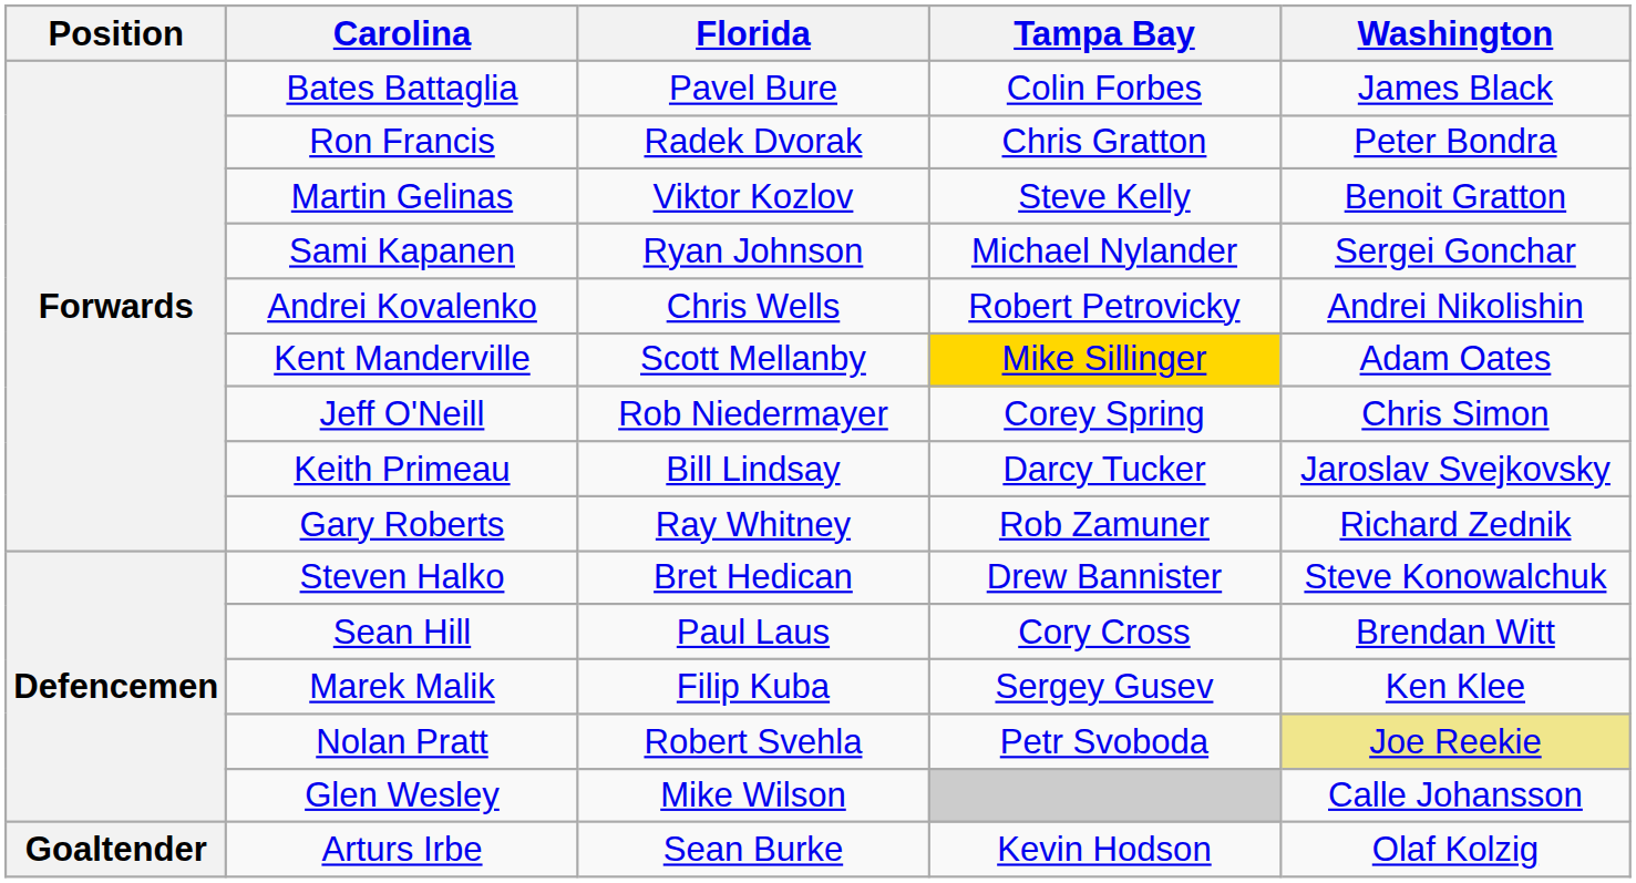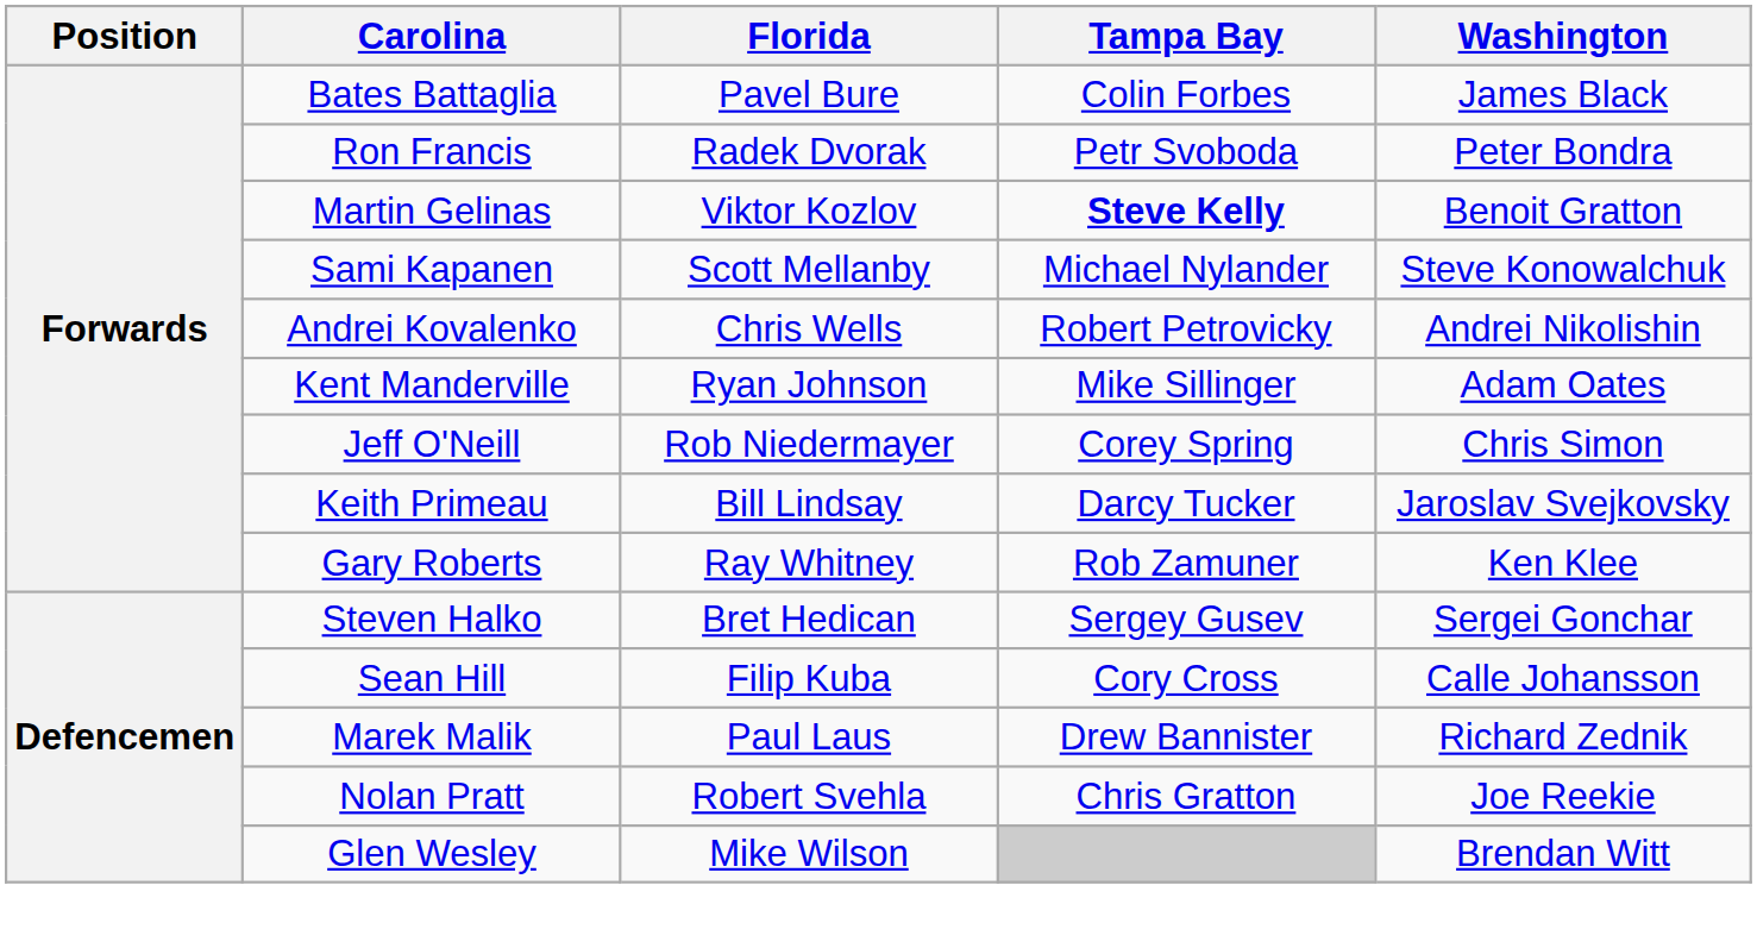 <table class="wikitable" style="font-size:90%;text-align:center;">
 <tr>
 <th scope=col>Position</th>
 <th scope=col width="140"><a href='#'>Carolina</a></th>
 <th scope=col width="140"><a href='#'>Florida</a></th>
 <th scope=col width="140"><a href='#'>Tampa Bay</a></th>
 <th scope=col width="140"><a href='#'>Washington</a></th>
 </tr>
 <tr>
 <th scope="row" rowspan="9">Forwards</th>
 <td><a href='#'>Bates Battaglia</a></td>
 <td><a href='#'>Pavel Bure</a></td>
 <td><a href='#'>Colin Forbes</a></td>
 <td><a href='#'>James Black</a></td>
 </tr>
 <tr>
 <td><a href='#'>Ron Francis</a></td>
 <td><a href='#'>Radek Dvorak</a></td>
-<td><a href='#'>Chris Gratton</a></td>
+<td><a href='#'>Petr Svoboda</a></td>
 <td><a href='#'>Peter Bondra</a></td>
 </tr>
 <tr>
 <td><a href='#'>Martin Gelinas</a></td>
 <td><a href='#'>Viktor Kozlov</a></td>
-<td><a href='#'>Steve Kelly</a></td>
+<td><strong><a href='#'>Steve Kelly</a></strong></td>
 <td><a href='#'>Benoit Gratton</a></td>
 </tr>
 <tr>
 <td><a href='#'>Sami Kapanen</a></td>
-<td><a href='#'>Ryan Johnson</a></td>
+<td><a href='#'>Scott Mellanby</a></td>
 <td><a href='#'>Michael Nylander</a></td>
-<td><a href='#'>Sergei Gonchar</a></td>
+<td><a href='#'>Steve Konowalchuk</a></td>
 </tr>
 <tr>
 <td><a href='#'>Andrei Kovalenko</a></td>
 <td><a href='#'>Chris Wells</a></td>
 <td><a href='#'>Robert Petrovicky</a></td>
 <td><a href='#'>Andrei Nikolishin</a></td>
 </tr>
 <tr>
 <td><a href='#'>Kent Manderville</a></td>
-<td><a href='#'>Scott Mellanby</a></td>
-<td style="background: gold;"><a href='#'>Mike Sillinger</a></td>
+<td><a href='#'>Ryan Johnson</a></td>
+<td><a href='#'>Mike Sillinger</a></td>
 <td><a href='#'>Adam Oates</a></td>
 </tr>
 <tr>
 <td><a href='#'>Jeff O'Neill</a></td>
 <td><a href='#'>Rob Niedermayer</a></td>
 <td><a href='#'>Corey Spring</a></td>
 <td><a href='#'>Chris Simon</a></td>
 </tr>
 <tr>
 <td><a href='#'>Keith Primeau</a></td>
 <td><a href='#'>Bill Lindsay</a></td>
 <td><a href='#'>Darcy Tucker</a></td>
 <td><a href='#'>Jaroslav Svejkovsky</a></td>
 </tr>
 <tr>
 <td><a href='#'>Gary Roberts</a></td>
 <td><a href='#'>Ray Whitney</a></td>
 <td><a href='#'>Rob Zamuner</a></td>
-<td><a href='#'>Richard Zednik</a></td>
+<td><a href='#'>Ken Klee</a></td>
 </tr>
 <tr>
 <th scope="row" rowspan="5">Defencemen</th>
 <td><a href='#'>Steven Halko</a></td>
 <td><a href='#'>Bret Hedican</a></td>
-<td><a href='#'>Drew Bannister</a></td>
-<td><a href='#'>Steve Konowalchuk</a></td>
+<td><a href='#'>Sergey Gusev</a></td>
+<td><a href='#'>Sergei Gonchar</a></td>
 </tr>
 <tr>
 <td><a href='#'>Sean Hill</a></td>
-<td><a href='#'>Paul Laus</a></td>
+<td><a href='#'>Filip Kuba</a></td>
 <td><a href='#'>Cory Cross</a></td>
-<td><a href='#'>Brendan Witt</a></td>
+<td><a href='#'>Calle Johansson</a></td>
 </tr>
 <tr>
 <td><a href='#'>Marek Malik</a></td>
-<td><a href='#'>Filip Kuba</a></td>
-<td><a href='#'>Sergey Gusev</a></td>
-<td><a href='#'>Ken Klee</a></td>
+<td><a href='#'>Paul Laus</a></td>
+<td><a href='#'>Drew Bannister</a></td>
+<td><a href='#'>Richard Zednik</a></td>
 </tr>
 <tr>
 <td><a href='#'>Nolan Pratt</a></td>
 <td><a href='#'>Robert Svehla</a></td>
-<td><a href='#'>Petr Svoboda</a></td>
-<td style="background: khaki;"><a href='#'>Joe Reekie</a></td>
+<td><a href='#'>Chris Gratton</a></td>
+<td><a href='#'>Joe Reekie</a></td>
 </tr>
 <tr>
 <td><a href='#'>Glen Wesley</a></td>
 <td><a href='#'>Mike Wilson</a></td>
 <td style="background-color:#CCCCCC"></td>
-<td><a href='#'>Calle Johansson</a></td>
-</tr>
-<tr>
-<th scope="row">Goaltender</th>
-<td><a href='#'>Arturs Irbe</a></td>
-<td><a href='#'>Sean Burke</a></td>
-<td><a href='#'>Kevin Hodson</a></td>
-<td><a href='#'>Olaf Kolzig</a></td>
+<td><a href='#'>Brendan Witt</a></td>
 </tr>
 </table>
